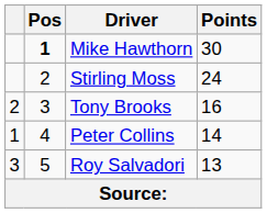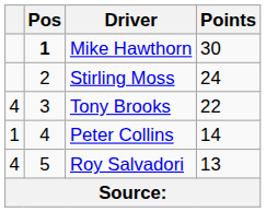 <table class="wikitable" style="font-size: 95%;">
 <tr>
 <th></th>
 <th>Pos</th>
 <th>Driver</th>
 <th>Points</th>
 </tr>
 <tr>
 <td align="left"></td>
 <td align="center"><strong>1</strong></td>
 <td> <a href='#'>Mike Hawthorn</a></td>
 <td align="left">30</td>
 </tr>
 <tr>
 <td align="left"></td>
 <td align="center">2</td>
 <td> <a href='#'>Stirling Moss</a></td>
 <td align="left">24</td>
 </tr>
 <tr>
-<td align="left"> 2</td>
+<td align="left"> 4</td>
 <td align="center">3</td>
 <td> <a href='#'>Tony Brooks</a></td>
-<td align="left">16</td>
+<td align="left">22</td>
 </tr>
 <tr>
 <td align="left"> 1</td>
 <td align="center">4</td>
 <td> <a href='#'>Peter Collins</a></td>
 <td align="left">14</td>
 </tr>
 <tr>
-<td align="left"> 3</td>
+<td align="left"> 4</td>
 <td align="center">5</td>
 <td> <a href='#'>Roy Salvadori</a></td>
 <td align="left">13</td>
 </tr>
 <tr>
 <th colspan=4>Source: </th>
 </tr>
 </table>
